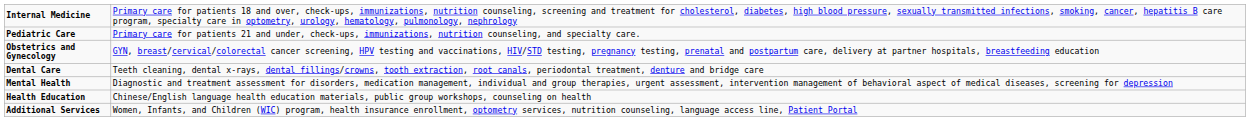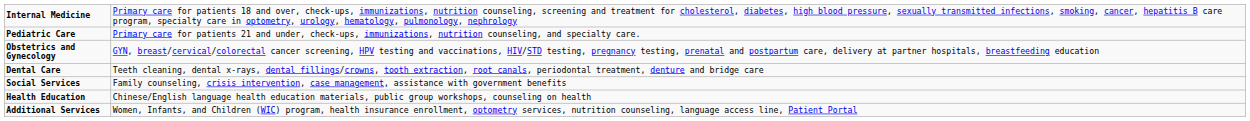 <table class="wikitable">
 <tr>
 <td><strong>Internal Medicine</strong></td>
 <td><a href='#'>Primary care</a> for patients 18 and over, check-ups, <a href='#'>immunizations</a>, <a href='#'>nutrition</a> counseling, screening and treatment for <a href='#'>cholesterol</a>, <a href='#'>diabetes</a>, <a href='#'>high blood pressure</a>, <a href='#'>sexually transmitted infections</a>, <a href='#'>smoking</a>, <a href='#'>cancer</a>, <a href='#'>hepatitis B</a> care program, specialty care in <a href='#'>optometry</a>, <a href='#'>urology</a>, <a href='#'>hematology</a>, <a href='#'>pulmonology</a>, <a href='#'>nephrology</a></td>
 </tr>
 <tr>
 <td><strong>Pediatric Care</strong></td>
 <td><a href='#'>Primary care</a> for patients 21 and under, check-ups, <a href='#'>immunizations</a>, <a href='#'>nutrition</a> counseling, and specialty care.</td>
 </tr>
 <tr>
 <td><strong>Obstetrics and Gynecology</strong></td>
 <td><a href='#'>GYN</a>, <a href='#'>breast</a>/<a href='#'>cervical</a>/<a href='#'>colorectal</a> cancer screening, <a href='#'>HPV</a> testing and vaccinations, <a href='#'>HIV</a>/<a href='#'>STD</a> testing, <a href='#'>pregnancy</a> testing, <a href='#'>prenatal</a> and <a href='#'>postpartum</a> care, delivery at partner hospitals, <a href='#'>breastfeeding</a> education</td>
 </tr>
 <tr>
 <td><strong>Dental Care</strong></td>
 <td>Teeth cleaning, dental x-rays, <a href='#'>dental fillings</a>/<a href='#'>crowns</a>, <a href='#'>tooth extraction</a>, <a href='#'>root canals</a>, periodontal treatment, <a href='#'>denture</a> and bridge care</td>
 </tr>
 <tr>
-<td><strong>Mental Health</strong></td>
-<td>Diagnostic and treatment assessment for disorders, medication management, individual and group therapies, urgent assessment, intervention management of behavioral aspect of medical diseases, screening for <a href='#'>depression</a></td>
+<td><strong>Social Services</strong></td>
+<td>Family counseling, <a href='#'>crisis intervention</a>, <a href='#'>case management</a>, assistance with government benefits</td>
 </tr>
 <tr>
 <td><strong>Health Education</strong></td>
 <td>Chinese/English language health education materials, public group workshops, counseling on health</td>
 </tr>
 <tr>
 <td><strong>Additional Services</strong></td>
 <td>Women, Infants, and Children (<a href='#'>WIC</a>) program, health insurance enrollment, <a href='#'>optometry</a> services, nutrition counseling, language access line, <a href='#'>Patient Portal</a></td>
 </tr>
 </table>
